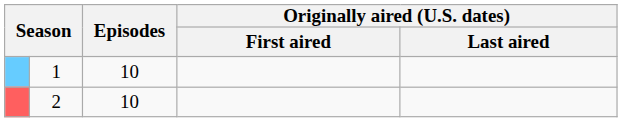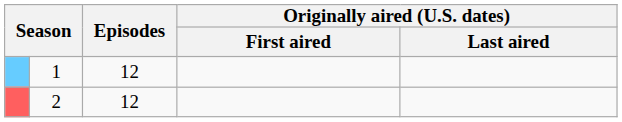 <table class="wikitable plainrowheaders" style="text-align:center;">
 <tr>
 <th scope="col" style="padding:0 9px;" rowspan="2" colspan="2">Season</th>
 <th scope="col" style="padding:0 9px;" rowspan="2">Episodes</th>
 <th scope="col" style="padding:0 90px;" colspan="2">Originally aired (U.S. dates)</th>
 </tr>
 <tr>
 <th scope="col">First aired</th>
 <th scope="col">Last aired</th>
 </tr>
 <tr>
 <td scope="row" style="background:#66CCFF; color:#000000;"></td>
 <td>1</td>
-<td>10</td>
+<td>12</td>
 <td></td>
 <td></td>
 </tr>
 <tr>
 <td scope="row" style="background:#FF5F5F; color:#000000;"></td>
 <td>2</td>
-<td>10</td>
+<td>12</td>
 <td></td>
 <td></td>
 </tr>
 </table>
